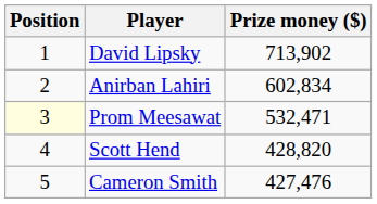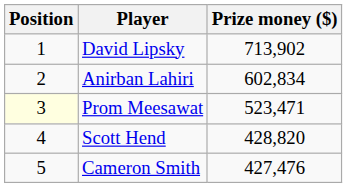 <table class="wikitable">
 <tr>
 <th>Position</th>
 <th>Player</th>
 <th>Prize money ($)</th>
 </tr>
 <tr>
 <td align=center>1</td>
 <td> <a href='#'>David Lipsky</a></td>
 <td align=center>713,902</td>
 </tr>
 <tr>
 <td align=center>2</td>
 <td> <a href='#'>Anirban Lahiri</a></td>
 <td align=center>602,834</td>
 </tr>
 <tr>
 <td align=center style="background: lightyellow;">3</td>
 <td> <a href='#'>Prom Meesawat</a></td>
-<td align=center>532,471</td>
+<td align=center>523,471</td>
 </tr>
 <tr>
 <td align=center>4</td>
 <td> <a href='#'>Scott Hend</a></td>
 <td align=center>428,820</td>
 </tr>
 <tr>
 <td align=center>5</td>
 <td> <a href='#'>Cameron Smith</a></td>
 <td align=center>427,476</td>
 </tr>
 </table>
